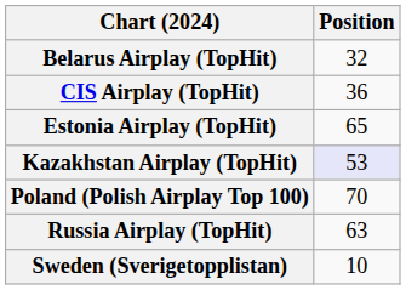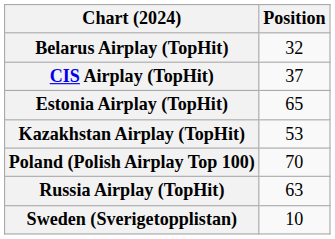 <table class="wikitable sortable plainrowheaders" style="text-align:center">
 <tr>
 <th scope="col">Chart (2024)</th>
 <th scope="col">Position</th>
 </tr>
 <tr>
 <th scope="row">Belarus Airplay (TopHit)</th>
 <td>32</td>
 </tr>
 <tr>
 <th scope="row"><a href='#'>CIS</a> Airplay (TopHit)</th>
-<td>36</td>
+<td>37</td>
 </tr>
 <tr>
 <th scope="row">Estonia Airplay (TopHit)</th>
 <td>65</td>
 </tr>
 <tr>
 <th scope="row">Kazakhstan Airplay (TopHit)</th>
-<td style="background: lavender;">53</td>
+<td>53</td>
 </tr>
 <tr>
 <th scope="row">Poland (Polish Airplay Top 100)</th>
 <td>70</td>
 </tr>
 <tr>
 <th scope="row">Russia Airplay (TopHit)</th>
 <td>63</td>
 </tr>
 <tr>
 <th scope="row">Sweden (Sverigetopplistan)</th>
 <td>10</td>
 </tr>
 </table>
